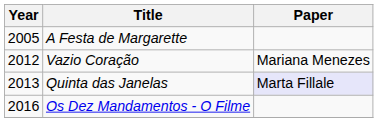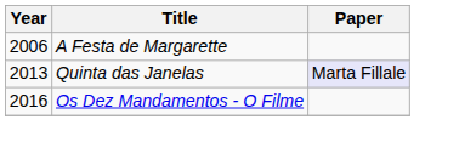 <table class="wikitable">
 <tr>
 <th>Year</th>
 <th>Title</th>
 <th>Paper</th>
 </tr>
 <tr>
-<td>2005</td>
+<td>2006</td>
 <td><em>A Festa de Margarette</em></td>
 <td></td>
-</tr>
-<tr>
-<td>2012</td>
-<td><em>Vazio Coração</em></td>
-<td>Mariana Menezes</td>
 </tr>
 <tr>
 <td>2013</td>
 <td><em>Quinta das Janelas</em></td>
 <td style="background: lavender;">Marta Fillale</td>
 </tr>
 <tr>
 <td>2016</td>
 <td><em><a href='#'>Os Dez Mandamentos - O Filme</a></em></td>
 <td></td>
 </tr>
 <tr>
 </tr>
 </table>
